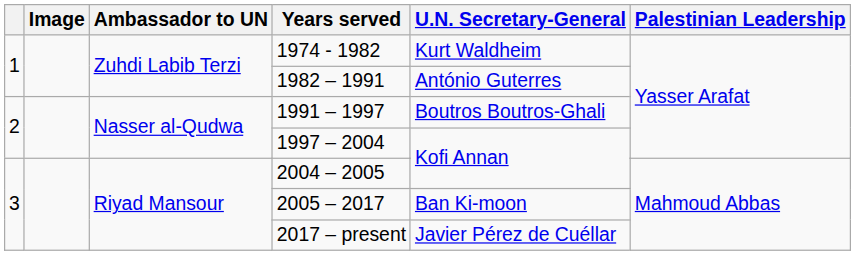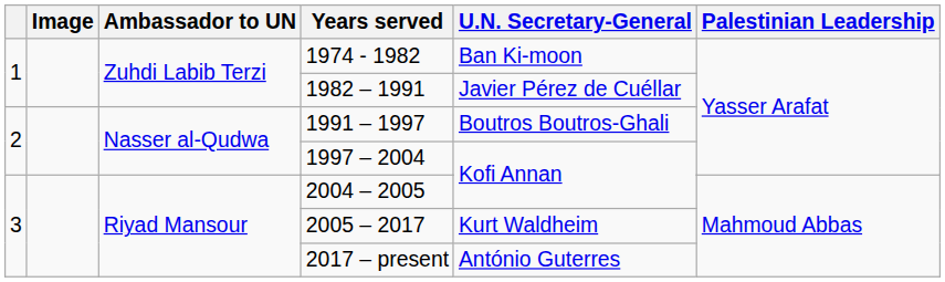 <table class=wikitable>
 <tr>
 <th></th>
 <th>Image</th>
 <th>Ambassador to UN</th>
 <th>Years served</th>
 <th><a href='#'>U.N. Secretary-General</a></th>
 <th><a href='#'>Palestinian Leadership</a></th>
 </tr>
 <tr>
 <td rowspan=2>1</td>
 <td rowspan=2></td>
 <td rowspan=2><a href='#'>Zuhdi Labib Terzi</a></td>
 <td>1974 - 1982</td>
-<td rowspan=1><a href='#'>Kurt Waldheim</a></td>
+<td rowspan="1"><a href='#'>Ban Ki-moon</a></td>
 <td rowspan=4><a href='#'>Yasser Arafat</a></td>
 </tr>
 <tr>
 <td>1982 – 1991</td>
-<td rowspan=1><a href='#'>António Guterres</a></td>
+<td rowspan=1><a href='#'>Javier Pérez de Cuéllar</a></td>
 </tr>
 <tr>
 <td rowspan=3>2</td>
 <td rowspan=3></td>
 <td rowspan=3><a href='#'>Nasser al-Qudwa</a></td>
 <td>1991 – 1997</td>
 <td rowspan=1><a href='#'>Boutros Boutros-Ghali</a></td>
 </tr>
 <tr>
 <td>1997 – 2004</td>
 <td rowspan="3"><a href='#'>Kofi Annan</a></td>
 </tr>
 <tr>
 <td rowspan="2">2004 – 2005</td>
 <td rowspan="4"><a href='#'>Mahmoud Abbas</a></td>
 </tr>
 <tr>
 <td rowspan="3">3</td>
 <td rowspan="3"></td>
 <td rowspan="3"><a href='#'>Riyad Mansour</a></td>
 </tr>
 <tr>
 <td>2005 – 2017</td>
-<td rowspan="1"><a href='#'>Ban Ki-moon</a></td>
+<td rowspan=1><a href='#'>Kurt Waldheim</a></td>
 </tr>
 <tr>
 <td>2017 – present</td>
-<td rowspan=1><a href='#'>Javier Pérez de Cuéllar</a></td>
+<td rowspan=1><a href='#'>António Guterres</a></td>
 </tr>
 </table>
